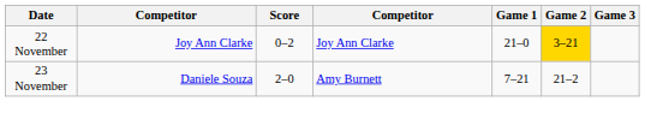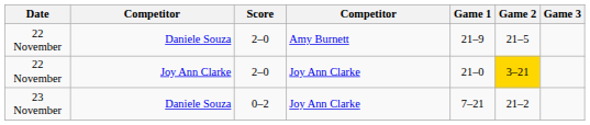 <table class="wikitable" style="text-align:center; font-size:90% ">
 <tr>
 <th width="76">Date</th>
 <th width="200" align="right">Competitor</th>
 <th width="60">Score</th>
 <th width="200" align="left">Competitor</th>
 <th width="50">Game 1</th>
 <th width="50">Game 2</th>
 <th width="50">Game 3</th>
 </tr>
 <tr>
 <td>22 November</td>
+<td align="right"><a href='#'>Daniele Souza</a> </td>
+<td align="center">2–0</td>
+<td align="left"> <a href='#'>Amy Burnett</a></td>
+<td>21–9</td>
+<td>21–5</td>
+<td></td>
+</tr>
+<tr>
+<td>22 November</td>
 <td align="right"><a href='#'>Joy Ann Clarke</a> </td>
-<td align="center">0–2</td>
+<td align="center">2–0</td>
 <td align="left"> <a href='#'>Joy Ann Clarke</a></td>
 <td>21–0</td>
 <td style="background: gold;">3–21</td>
 <td></td>
 </tr>
 <tr>
 <td>23 November</td>
 <td align="right"><a href='#'>Daniele Souza</a> </td>
-<td align="center">2–0</td>
-<td align="left"> <a href='#'>Amy Burnett</a></td>
+<td align="center">0–2</td>
+<td align="left"> <a href='#'>Joy Ann Clarke</a></td>
 <td>7–21</td>
 <td>21–2</td>
 <td></td>
 </tr>
 </table>
